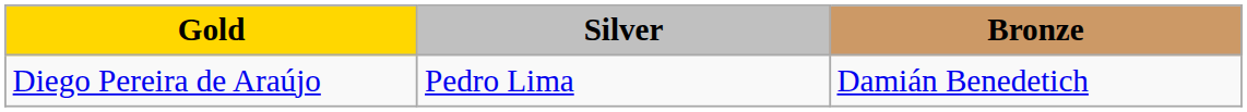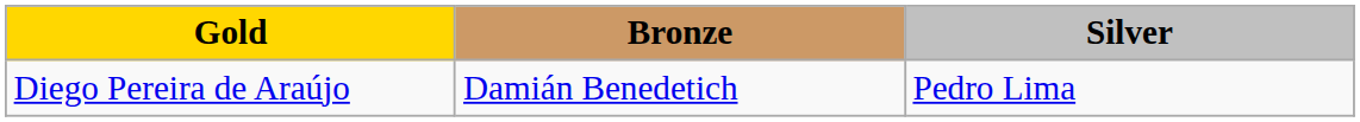 <table class="wikitable" style="text-align:left">
 <tr style="text-align:center;">
 <td style="width:200px; background:gold;"><strong>Gold</strong></td>
+<td style="width:200px; background:#c96;"><strong>Bronze</strong></td>
 <td style="width:200px; background:silver;"><strong>Silver</strong></td>
-<td style="width:200px; background:#c96;"><strong>Bronze</strong></td>
 </tr>
 <tr>
 <td><a href='#'>Diego Pereira de Araújo</a><br><em></em></td>
+<td><a href='#'>Damián Benedetich</a><br><em></em></td>
 <td><a href='#'>Pedro Lima</a><br><em></em></td>
-<td><a href='#'>Damián Benedetich</a><br><em></em></td>
 </tr>
 </table>
